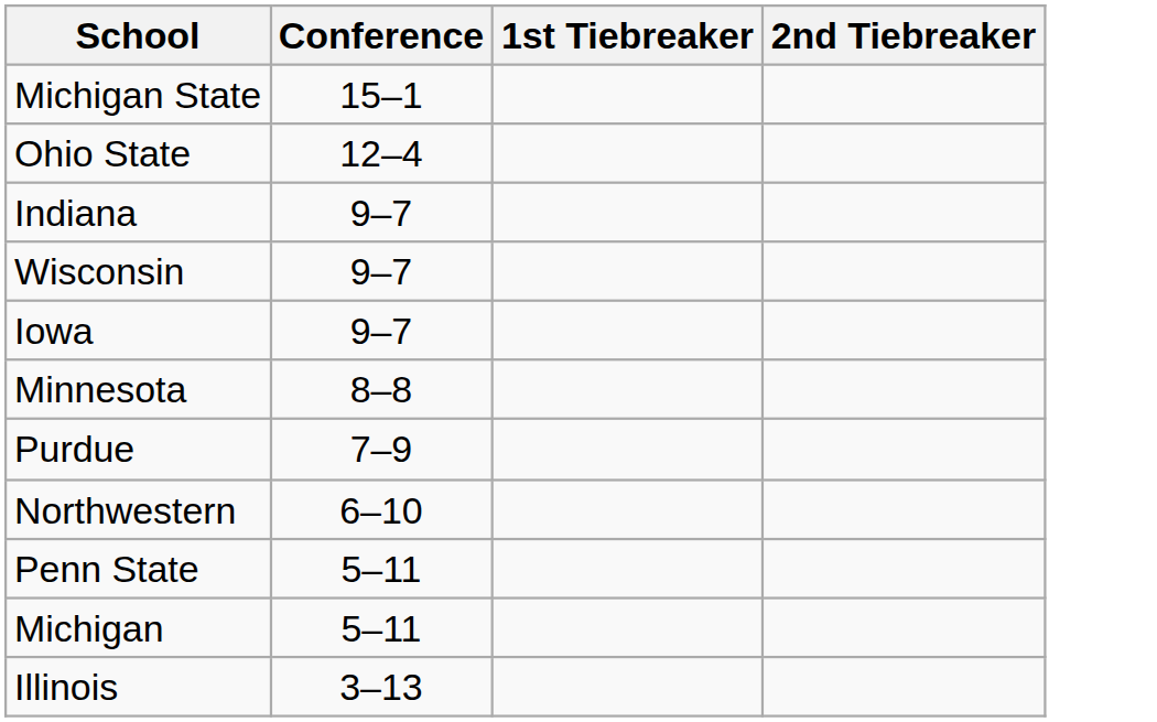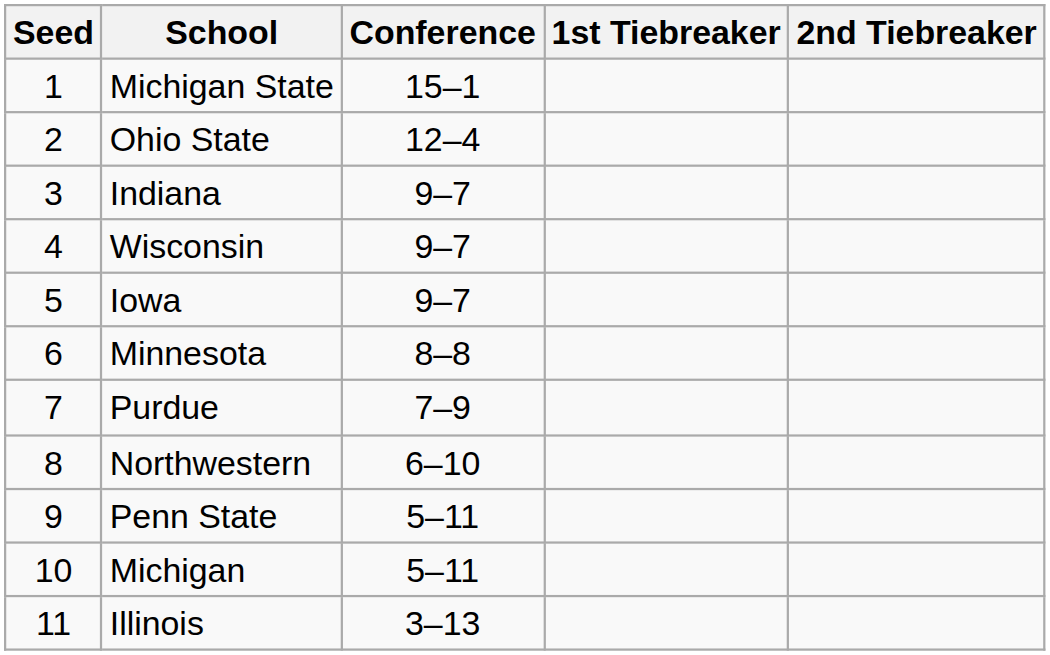 <table class="wikitable" style="font-size: 95%; text-align:center;">
 <tr>
+<th>Seed</th>
 <th>School</th>
 <th>Conference</th>
 <th>1st Tiebreaker</th>
 <th>2nd Tiebreaker</th>
 </tr>
 <tr>
+<td>1</td>
 <td align=left>Michigan State</td>
 <td>15–1</td>
 <td></td>
 <td></td>
 </tr>
 <tr>
+<td>2</td>
 <td align=left>Ohio State</td>
 <td>12–4</td>
 <td></td>
 <td></td>
 </tr>
 <tr>
+<td>3</td>
 <td align=left>Indiana</td>
 <td>9–7</td>
 <td></td>
 <td></td>
 </tr>
 <tr>
+<td>4</td>
 <td align=left>Wisconsin</td>
 <td>9–7</td>
 <td></td>
 <td></td>
 </tr>
 <tr>
+<td>5</td>
 <td align=left>Iowa</td>
 <td>9–7</td>
 <td></td>
 <td></td>
 </tr>
 <tr>
+<td>6</td>
 <td align=left>Minnesota</td>
 <td>8–8</td>
 <td></td>
 <td></td>
 </tr>
 <tr>
+<td>7</td>
 <td align=left>Purdue</td>
 <td>7–9</td>
 <td></td>
 <td></td>
 </tr>
 <tr>
+<td>8</td>
 <td align=left>Northwestern</td>
 <td>6–10</td>
 <td></td>
 <td></td>
 </tr>
 <tr>
+<td>9</td>
 <td align=left>Penn State</td>
 <td>5–11</td>
 <td></td>
 <td></td>
 </tr>
 <tr>
+<td>10</td>
 <td align=left>Michigan</td>
 <td>5–11</td>
 <td></td>
 <td></td>
 </tr>
 <tr>
+<td>11</td>
 <td align=left>Illinois</td>
 <td>3–13</td>
 <td></td>
 <td></td>
 </tr>
 </table>
